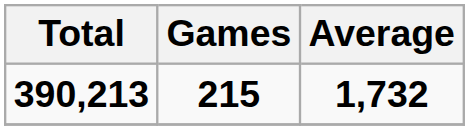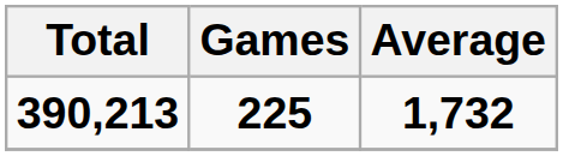 <table class="wikitable">
 <tr>
 <th>Total</th>
 <th>Games</th>
 <th>Average</th>
 </tr>
 <tr>
 <td align="center"><strong>390,213</strong></td>
-<td align="center"><strong>215</strong></td>
+<td align="center"><strong>225</strong></td>
 <td align="center"><strong>1,732</strong></td>
 </tr>
 <tr>
 </tr>
 </table>
